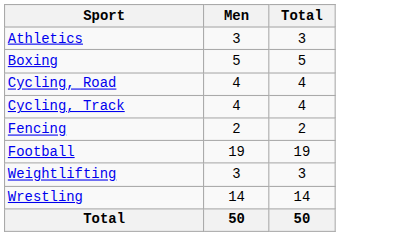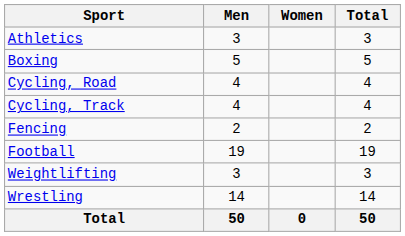 <table class="wikitable sortable" style="text-align:center;">
 <tr>
 <th width=180>Sport</th>
 <th width=55>Men</th>
+<th width=55>Women</th>
 <th width=55>Total</th>
 </tr>
 <tr>
 <td align=left><a href='#'>Athletics</a></td>
 <td>3</td>
+<td></td>
 <td>3</td>
 </tr>
 <tr>
 <td align=left><a href='#'>Boxing</a></td>
 <td>5</td>
+<td></td>
 <td>5</td>
 </tr>
 <tr>
 <td align=left><a href='#'>Cycling, Road</a></td>
 <td>4</td>
+<td></td>
 <td>4</td>
 </tr>
 <tr>
 <td align=left><a href='#'>Cycling, Track</a></td>
 <td>4</td>
+<td></td>
 <td>4</td>
 </tr>
 <tr>
 <td align=left><a href='#'>Fencing</a></td>
 <td>2</td>
+<td></td>
 <td>2</td>
 </tr>
 <tr>
 <td align=left><a href='#'>Football</a></td>
 <td>19</td>
+<td></td>
 <td>19</td>
 </tr>
 <tr>
 <td align=left><a href='#'>Weightlifting</a></td>
 <td>3</td>
+<td></td>
 <td>3</td>
 </tr>
 <tr>
 <td align=left><a href='#'>Wrestling</a></td>
 <td>14</td>
+<td></td>
 <td>14</td>
 </tr>
 <tr class="sortbottom">
 <th>Total</th>
 <th>50</th>
+<th>0</th>
 <th>50</th>
 </tr>
 </table>
